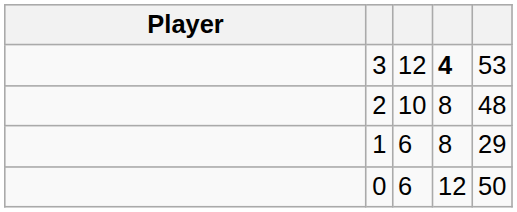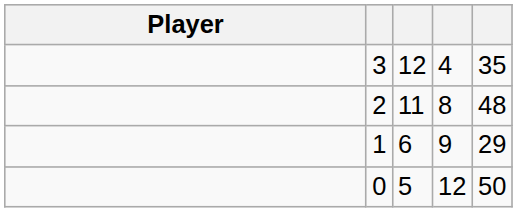 <table class="wikitable">
 <tr>
 <th>Player</th>
 <th></th>
 <th></th>
 <th></th>
 <th></th>
 </tr>
 <tr>
 <td width="220"><strong></strong></td>
 <td>3</td>
 <td>12</td>
-<td><strong>4</strong></td>
-<td>53</td>
+<td>4</td>
+<td>35</td>
 </tr>
 <tr>
 <td><strong></strong></td>
 <td>2</td>
-<td>10</td>
+<td>11</td>
 <td>8</td>
 <td>48</td>
 </tr>
 <tr>
 <td></td>
 <td>1</td>
 <td>6</td>
-<td>8</td>
+<td>9</td>
 <td>29</td>
 </tr>
 <tr>
 <td></td>
 <td>0</td>
-<td>6</td>
+<td>5</td>
 <td>12</td>
 <td>50</td>
 </tr>
 </table>
